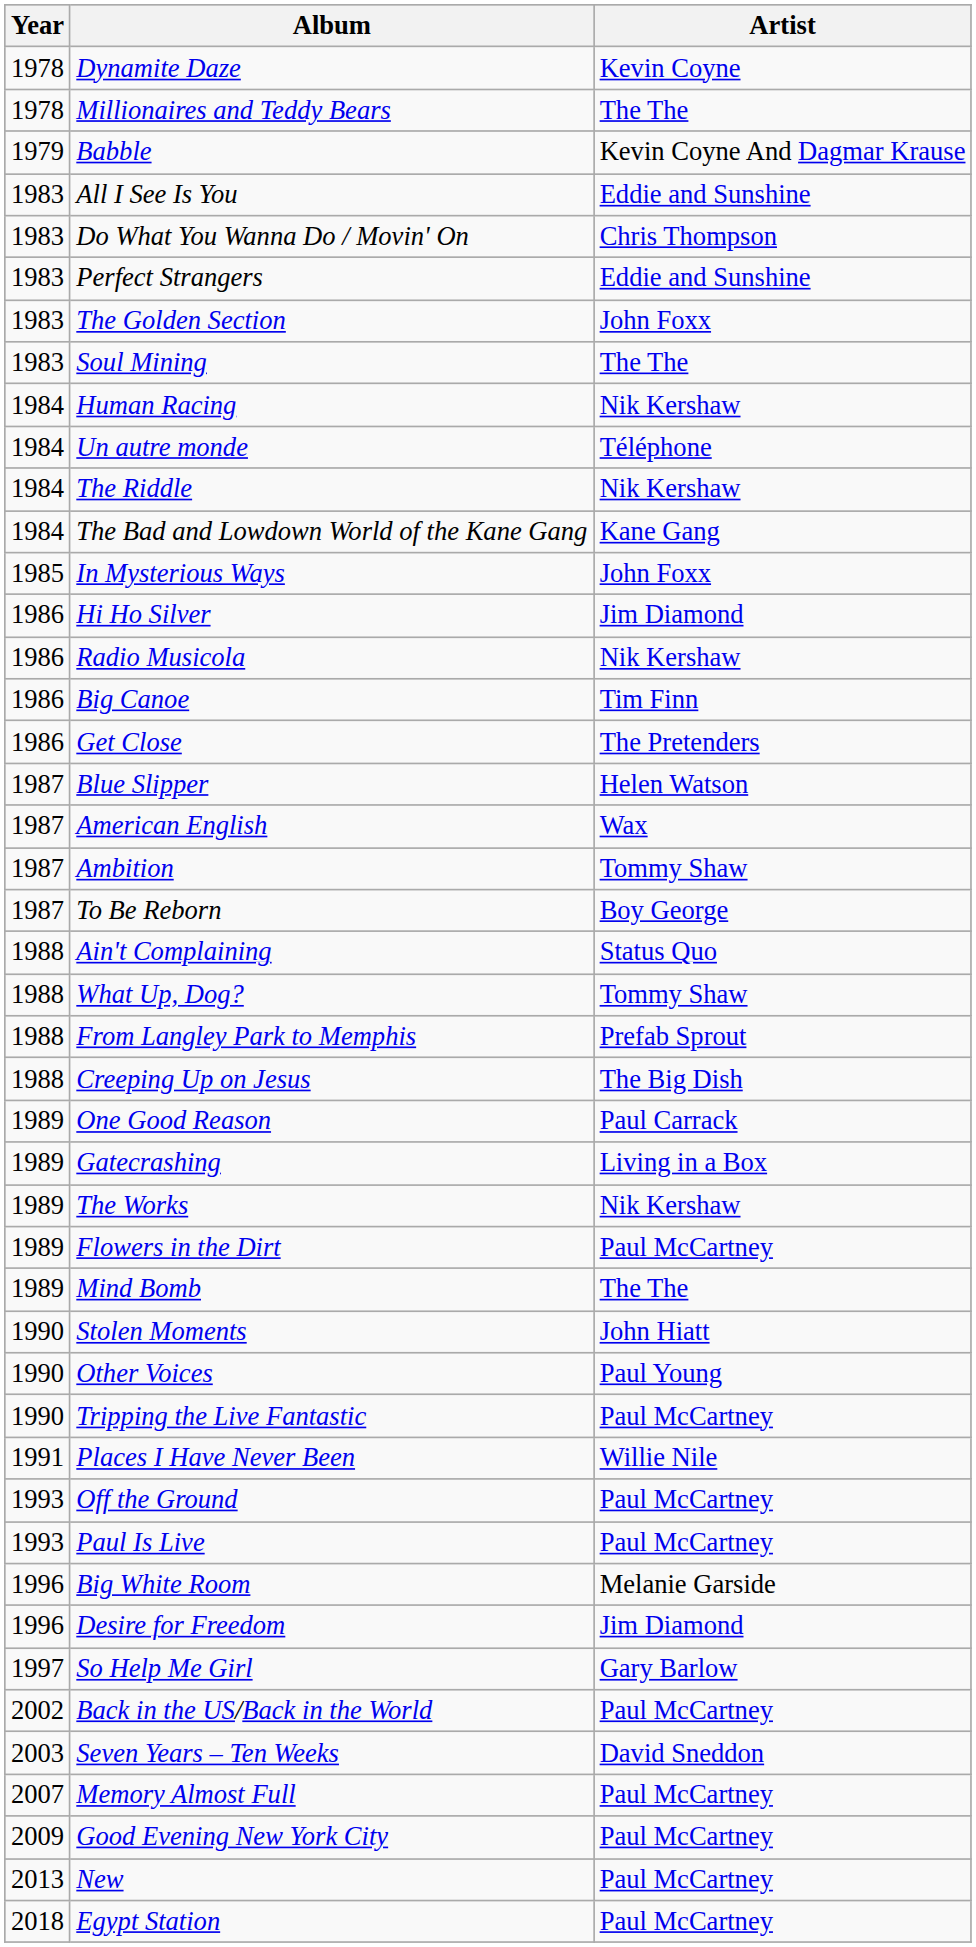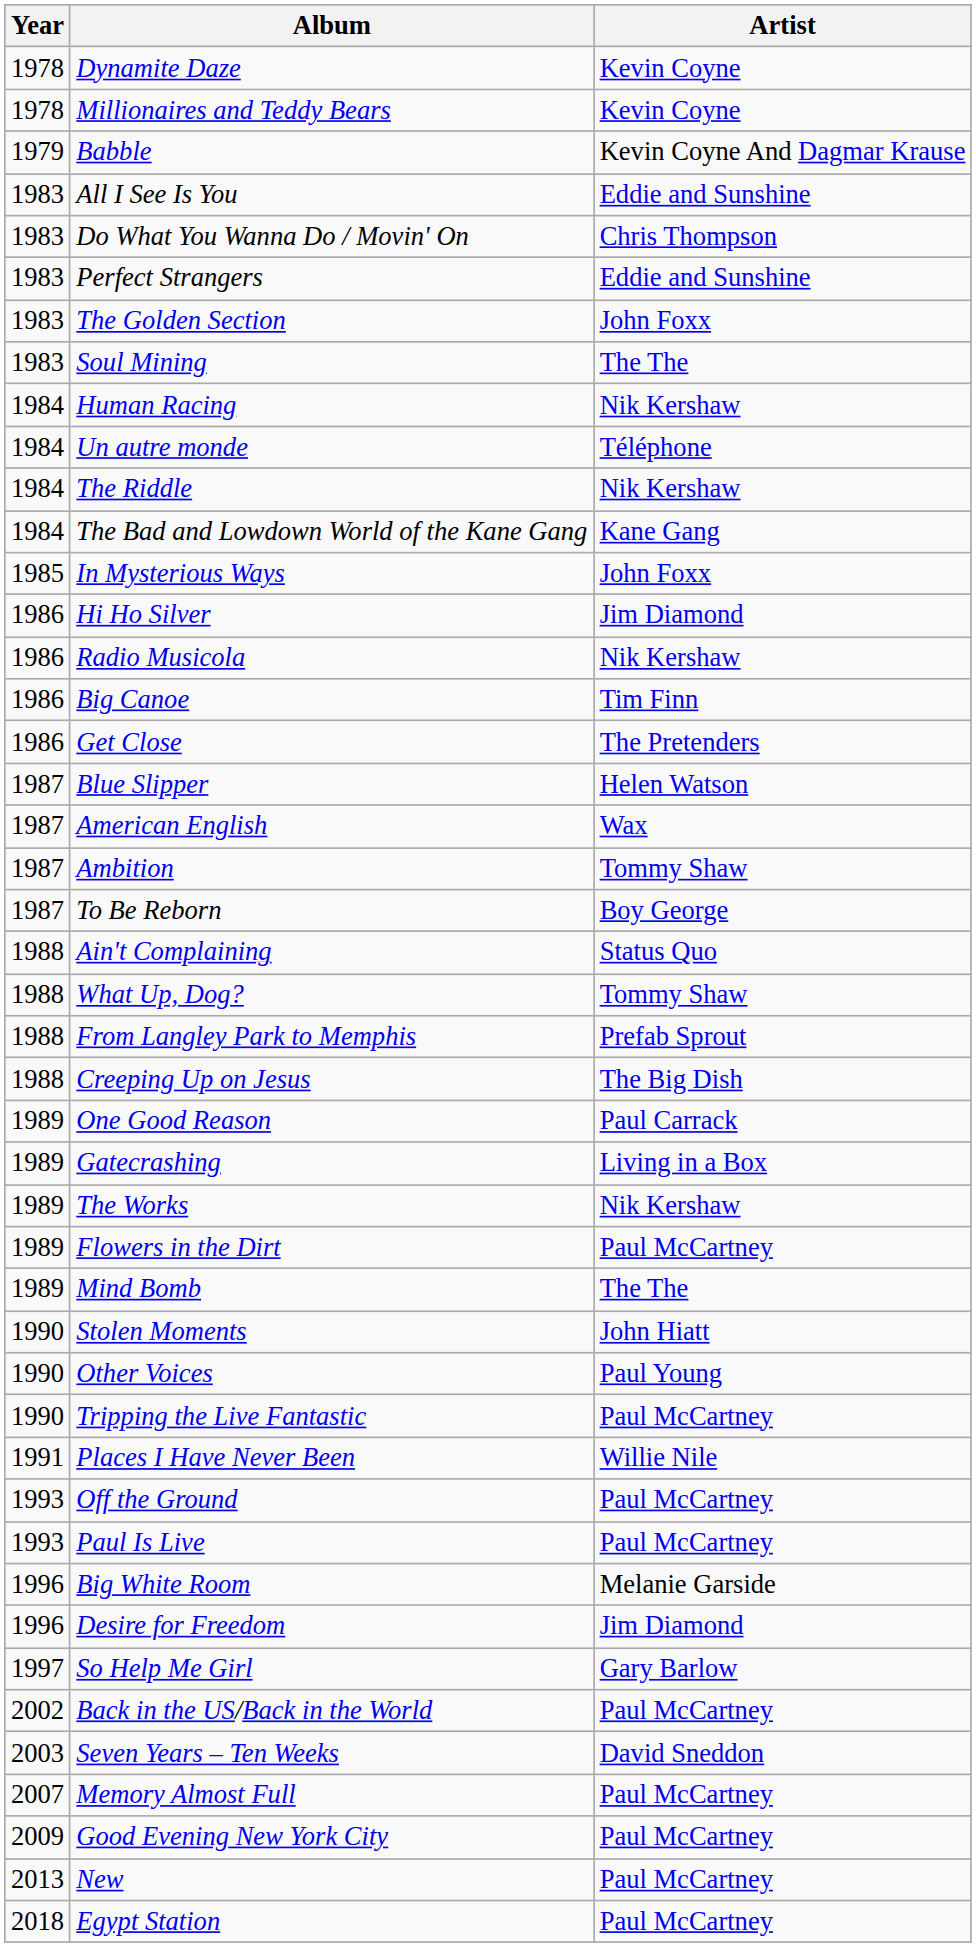 <table class="wikitable sortable">
 <tr>
 <th>Year</th>
 <th>Album</th>
 <th>Artist</th>
 </tr>
 <tr>
 <td>1978</td>
 <td><em><a href='#'>Dynamite Daze</a></em></td>
 <td><a href='#'>Kevin Coyne</a></td>
 </tr>
 <tr>
 <td>1978</td>
 <td><em><a href='#'>Millionaires and Teddy Bears</a></em></td>
-<td><a href='#'>The The</a></td>
+<td><a href='#'>Kevin Coyne</a></td>
 </tr>
 <tr>
 <td>1979</td>
 <td><a href='#'><em>Babble</em></a></td>
 <td>Kevin Coyne And <a href='#'>Dagmar Krause</a></td>
 </tr>
 <tr>
 <td>1983</td>
 <td><em>All I See Is You</em></td>
 <td><a href='#'>Eddie and Sunshine</a></td>
 </tr>
 <tr>
 <td>1983</td>
 <td><em>Do What You Wanna Do / Movin' On</em></td>
 <td><a href='#'>Chris Thompson</a></td>
 </tr>
 <tr>
 <td>1983</td>
 <td><em>Perfect Strangers</em></td>
 <td><a href='#'>Eddie and Sunshine</a></td>
 </tr>
 <tr>
 <td>1983</td>
 <td><em><a href='#'>The Golden Section</a></em></td>
 <td><a href='#'>John Foxx</a></td>
 </tr>
 <tr>
 <td>1983</td>
 <td><em><a href='#'>Soul Mining</a></em></td>
 <td><a href='#'>The The</a></td>
 </tr>
 <tr>
 <td>1984</td>
 <td><em><a href='#'>Human Racing</a></em></td>
 <td><a href='#'>Nik Kershaw</a></td>
 </tr>
 <tr>
 <td>1984</td>
 <td><em><a href='#'>Un autre monde</a></em></td>
 <td><a href='#'>Téléphone</a></td>
 </tr>
 <tr>
 <td>1984</td>
 <td><a href='#'><em>The Riddle</em></a></td>
 <td><a href='#'>Nik Kershaw</a></td>
 </tr>
 <tr>
 <td>1984</td>
 <td><em>The Bad and Lowdown World of the Kane Gang</em></td>
 <td><a href='#'>Kane Gang</a></td>
 </tr>
 <tr>
 <td>1985</td>
 <td><em><a href='#'>In Mysterious Ways</a></em></td>
 <td><a href='#'>John Foxx</a></td>
 </tr>
 <tr>
 <td>1986</td>
 <td><em><a href='#'>Hi Ho Silver</a></em></td>
 <td><a href='#'>Jim Diamond</a></td>
 </tr>
 <tr>
 <td>1986</td>
 <td><em><a href='#'>Radio Musicola</a></em></td>
 <td><a href='#'>Nik Kershaw</a></td>
 </tr>
 <tr>
 <td>1986</td>
 <td><em><a href='#'>Big Canoe</a></em></td>
 <td><a href='#'>Tim Finn</a></td>
 </tr>
 <tr>
 <td>1986</td>
 <td><em><a href='#'>Get Close</a></em></td>
 <td><a href='#'>The Pretenders</a></td>
 </tr>
 <tr>
 <td>1987</td>
 <td><em><a href='#'>Blue Slipper</a></em></td>
 <td><a href='#'>Helen Watson</a></td>
 </tr>
 <tr>
 <td>1987</td>
 <td><a href='#'><em>American English</em></a></td>
 <td><a href='#'>Wax</a></td>
 </tr>
 <tr>
 <td>1987</td>
 <td><a href='#'><em>Ambition</em></a></td>
 <td><a href='#'>Tommy Shaw</a></td>
 </tr>
 <tr>
 <td>1987</td>
 <td><em>To Be Reborn</em></td>
 <td><a href='#'>Boy George</a></td>
 </tr>
 <tr>
 <td>1988</td>
 <td><em><a href='#'>Ain't Complaining</a></em></td>
 <td><a href='#'>Status Quo</a></td>
 </tr>
 <tr>
 <td>1988</td>
 <td><em><a href='#'>What Up, Dog?</a></em></td>
 <td><a href='#'>Tommy Shaw</a></td>
 </tr>
 <tr>
 <td>1988</td>
 <td><em><a href='#'>From Langley Park to Memphis</a></em></td>
 <td><a href='#'>Prefab Sprout</a></td>
 </tr>
 <tr>
 <td>1988</td>
 <td><em><a href='#'>Creeping Up on Jesus</a></em></td>
 <td><a href='#'>The Big Dish</a></td>
 </tr>
 <tr>
 <td>1989</td>
 <td><a href='#'><em>One Good Reason</em></a></td>
 <td><a href='#'>Paul Carrack</a></td>
 </tr>
 <tr>
 <td>1989</td>
 <td><em><a href='#'>Gatecrashing</a></em></td>
 <td><a href='#'>Living in a Box</a></td>
 </tr>
 <tr>
 <td>1989</td>
 <td><a href='#'><em>The Works</em></a></td>
 <td><a href='#'>Nik Kershaw</a></td>
 </tr>
 <tr>
 <td>1989</td>
 <td><em><a href='#'>Flowers in the Dirt</a></em></td>
 <td><a href='#'>Paul McCartney</a></td>
 </tr>
 <tr>
 <td>1989</td>
 <td><em><a href='#'>Mind Bomb</a></em></td>
 <td><a href='#'>The The</a></td>
 </tr>
 <tr>
 <td>1990</td>
 <td><em><a href='#'>Stolen Moments</a></em></td>
 <td><a href='#'>John Hiatt</a></td>
 </tr>
 <tr>
 <td>1990</td>
 <td><a href='#'><em>Other Voices</em></a></td>
 <td><a href='#'>Paul Young</a></td>
 </tr>
 <tr>
 <td>1990</td>
 <td><em><a href='#'>Tripping the Live Fantastic</a></em></td>
 <td><a href='#'>Paul McCartney</a></td>
 </tr>
 <tr>
 <td>1991</td>
 <td><em><a href='#'>Places I Have Never Been</a></em></td>
 <td><a href='#'>Willie Nile</a></td>
 </tr>
 <tr>
 <td>1993</td>
 <td><em><a href='#'>Off the Ground</a></em></td>
 <td><a href='#'>Paul McCartney</a></td>
 </tr>
 <tr>
 <td>1993</td>
 <td><em><a href='#'>Paul Is Live</a></em></td>
 <td><a href='#'>Paul McCartney</a></td>
 </tr>
 <tr>
 <td>1996</td>
 <td><em><a href='#'>Big White Room</a></em></td>
 <td>Melanie Garside</td>
 </tr>
 <tr>
 <td>1996</td>
 <td><em><a href='#'>Desire for Freedom</a></em></td>
 <td><a href='#'>Jim Diamond</a></td>
 </tr>
 <tr>
 <td>1997</td>
 <td><em><a href='#'>So Help Me Girl</a></em></td>
 <td><a href='#'>Gary Barlow</a></td>
 </tr>
 <tr>
 <td>2002</td>
 <td><em><a href='#'>Back in the US</a>/<a href='#'>Back in the World</a></em></td>
 <td><a href='#'>Paul McCartney</a></td>
 </tr>
 <tr>
 <td>2003</td>
 <td><em><a href='#'>Seven Years – Ten Weeks</a></em></td>
 <td><a href='#'>David Sneddon</a></td>
 </tr>
 <tr>
 <td>2007</td>
 <td><em><a href='#'>Memory Almost Full</a></em></td>
 <td><a href='#'>Paul McCartney</a></td>
 </tr>
 <tr>
 <td>2009</td>
 <td><em><a href='#'>Good Evening New York City</a></em></td>
 <td><a href='#'>Paul McCartney</a></td>
 </tr>
 <tr>
 <td>2013</td>
 <td><a href='#'><em>New</em></a></td>
 <td><a href='#'>Paul McCartney</a></td>
 </tr>
 <tr>
 <td>2018</td>
 <td><em><a href='#'>Egypt Station</a></em></td>
 <td><a href='#'>Paul McCartney</a></td>
 </tr>
 </table>
